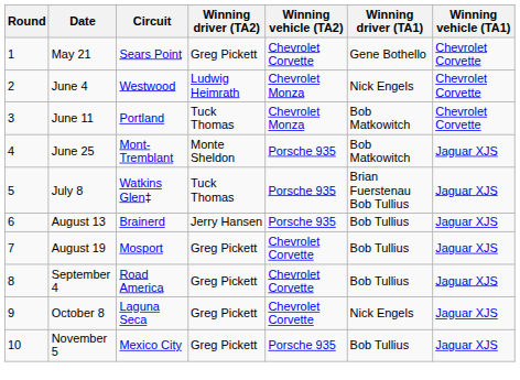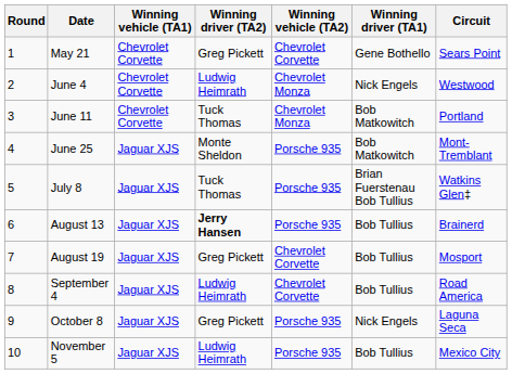 <table class="wikitable" style="font-size: 90%;">
 <tr>
 <th>Round</th>
 <th>Date</th>
-<th>Circuit</th>
+<th>Winning vehicle (TA1)</th>
 <th>Winning driver (TA2)</th>
 <th>Winning vehicle (TA2)</th>
 <th>Winning driver (TA1)</th>
-<th>Winning vehicle (TA1)</th>
+<th>Circuit</th>
 </tr>
 <tr>
 <td>1</td>
 <td>May 21</td>
-<td> <a href='#'>Sears Point</a></td>
+<td><a href='#'>Chevrolet Corvette</a></td>
 <td> Greg Pickett</td>
 <td><a href='#'>Chevrolet Corvette</a></td>
 <td> Gene Bothello</td>
-<td><a href='#'>Chevrolet Corvette</a></td>
+<td> <a href='#'>Sears Point</a></td>
 </tr>
 <tr>
 <td>2</td>
 <td>June 4</td>
-<td> <a href='#'>Westwood</a></td>
+<td><a href='#'>Chevrolet Corvette</a></td>
 <td> <a href='#'>Ludwig Heimrath</a></td>
 <td><a href='#'>Chevrolet Monza</a></td>
 <td> Nick Engels</td>
-<td><a href='#'>Chevrolet Corvette</a></td>
+<td> <a href='#'>Westwood</a></td>
 </tr>
 <tr>
 <td>3</td>
 <td>June 11</td>
-<td> <a href='#'>Portland</a></td>
+<td><a href='#'>Chevrolet Corvette</a></td>
 <td> Tuck Thomas</td>
 <td><a href='#'>Chevrolet Monza</a></td>
 <td> Bob Matkowitch</td>
-<td><a href='#'>Chevrolet Corvette</a></td>
+<td> <a href='#'>Portland</a></td>
 </tr>
 <tr>
 <td>4</td>
 <td>June 25</td>
-<td> <a href='#'>Mont-Tremblant</a></td>
+<td><a href='#'>Jaguar XJS</a></td>
 <td> Monte Sheldon</td>
 <td><a href='#'>Porsche 935</a></td>
 <td> Bob Matkowitch</td>
-<td><a href='#'>Jaguar XJS</a></td>
+<td> <a href='#'>Mont-Tremblant</a></td>
 </tr>
 <tr>
 <td>5</td>
 <td>July 8</td>
-<td> <a href='#'>Watkins Glen</a>‡</td>
+<td><a href='#'>Jaguar XJS</a></td>
 <td> Tuck Thomas</td>
 <td><a href='#'>Porsche 935</a></td>
 <td> Brian Fuerstenau<br> Bob Tullius</td>
-<td><a href='#'>Jaguar XJS</a></td>
+<td> <a href='#'>Watkins Glen</a>‡</td>
 </tr>
 <tr>
 <td>6</td>
 <td>August 13</td>
-<td> <a href='#'>Brainerd</a></td>
-<td> Jerry Hansen</td>
+<td><a href='#'>Jaguar XJS</a></td>
+<td><strong> Jerry Hansen</strong></td>
 <td><a href='#'>Porsche 935</a></td>
 <td> Bob Tullius</td>
-<td><a href='#'>Jaguar XJS</a></td>
+<td> <a href='#'>Brainerd</a></td>
 </tr>
 <tr>
 <td>7</td>
 <td>August 19</td>
-<td> <a href='#'>Mosport</a></td>
+<td><a href='#'>Jaguar XJS</a></td>
 <td> Greg Pickett</td>
 <td><a href='#'>Chevrolet Corvette</a></td>
 <td> Bob Tullius</td>
-<td><a href='#'>Jaguar XJS</a></td>
+<td> <a href='#'>Mosport</a></td>
 </tr>
 <tr>
 <td>8</td>
 <td>September 4</td>
-<td> <a href='#'>Road America</a></td>
-<td> Greg Pickett</td>
+<td><a href='#'>Jaguar XJS</a></td>
+<td> <a href='#'>Ludwig Heimrath</a></td>
 <td><a href='#'>Chevrolet Corvette</a></td>
 <td> Bob Tullius</td>
-<td><a href='#'>Jaguar XJS</a></td>
+<td> <a href='#'>Road America</a></td>
 </tr>
 <tr>
 <td>9</td>
 <td>October 8</td>
+<td><a href='#'>Jaguar XJS</a></td>
+<td> Greg Pickett</td>
+<td><a href='#'>Porsche 935</a></td>
+<td> Nick Engels</td>
 <td> <a href='#'>Laguna Seca</a></td>
-<td> Greg Pickett</td>
-<td><a href='#'>Chevrolet Corvette</a></td>
-<td> Nick Engels</td>
-<td><a href='#'>Jaguar XJS</a></td>
 </tr>
 <tr>
 <td>10</td>
 <td>November 5</td>
-<td> <a href='#'>Mexico City</a></td>
-<td> Greg Pickett</td>
+<td><a href='#'>Jaguar XJS</a></td>
+<td> <a href='#'>Ludwig Heimrath</a></td>
 <td><a href='#'>Porsche 935</a></td>
 <td> Bob Tullius</td>
-<td><a href='#'>Jaguar XJS</a></td>
+<td> <a href='#'>Mexico City</a></td>
 </tr>
 </table>
